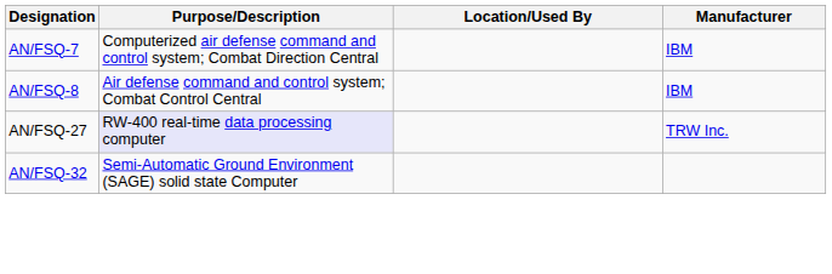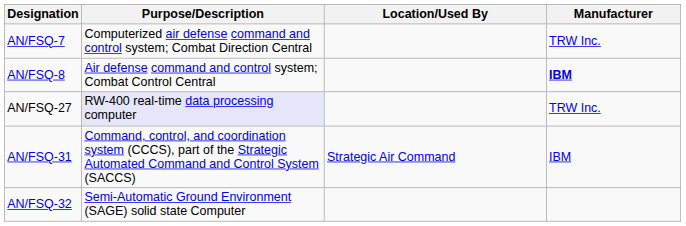 <table class="wikitable sortable">
 <tr>
 <th scope="col">Designation</th>
 <th scope="col" style="width: 500px;">Purpose/Description</th>
 <th scope="col" style="width: 500px;">Location/Used By</th>
 <th scope="col" style="width: 250px;">Manufacturer</th>
 </tr>
 <tr>
 <td><a href='#'>AN/FSQ-7</a></td>
 <td>Computerized <a href='#'>air defense</a> <a href='#'>command and control</a> system; Combat Direction Central</td>
 <td></td>
-<td><a href='#'>IBM</a></td>
+<td><a href='#'>TRW Inc.</a></td>
 </tr>
 <tr>
 <td><a href='#'>AN/FSQ-8</a></td>
 <td><a href='#'>Air defense</a> <a href='#'>command and control</a> system; Combat Control Central</td>
 <td></td>
-<td><a href='#'>IBM</a></td>
+<td><strong><a href='#'>IBM</a></strong></td>
 </tr>
 <tr>
 <td>AN/FSQ-27</td>
 <td style="background: lavender;">RW-400 real-time <a href='#'>data processing</a> computer</td>
 <td></td>
 <td><a href='#'>TRW Inc.</a></td>
 </tr>
 <tr>
+<td><a href='#'>AN/FSQ-31</a></td>
+<td><a href='#'>Command, control, and coordination system</a> (CCCS), part of the <a href='#'>Strategic Automated Command and Control System</a> (SACCS)</td>
+<td><a href='#'>Strategic Air Command</a></td>
+<td><a href='#'>IBM</a></td>
+</tr>
+<tr>
 <td><a href='#'>AN/FSQ-32</a></td>
 <td><a href='#'>Semi-Automatic Ground Environment</a> (SAGE) solid state Computer</td>
 <td></td>
 <td></td>
 </tr>
 </table>
